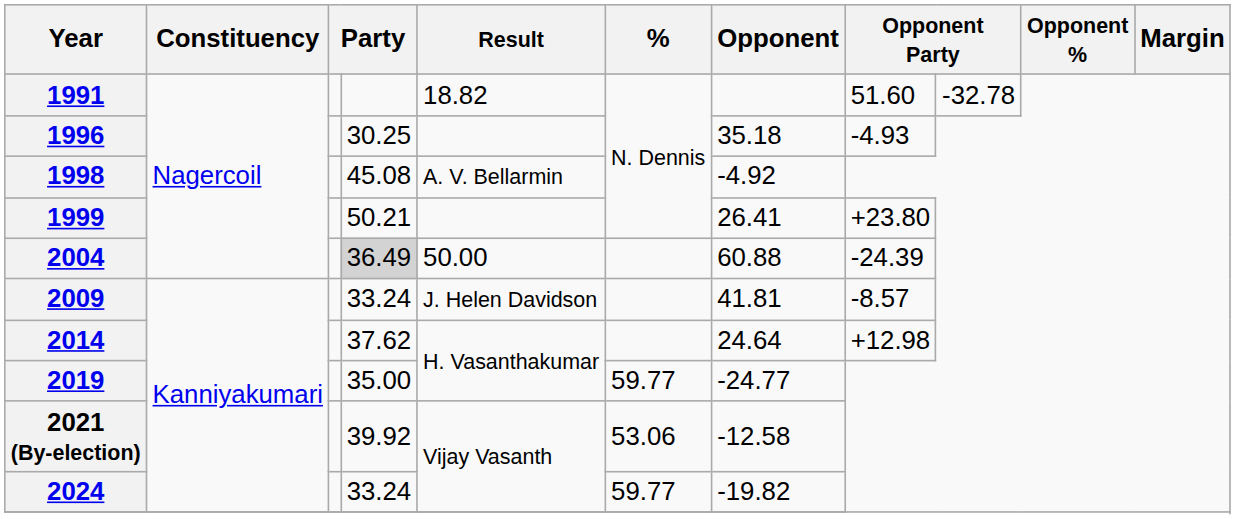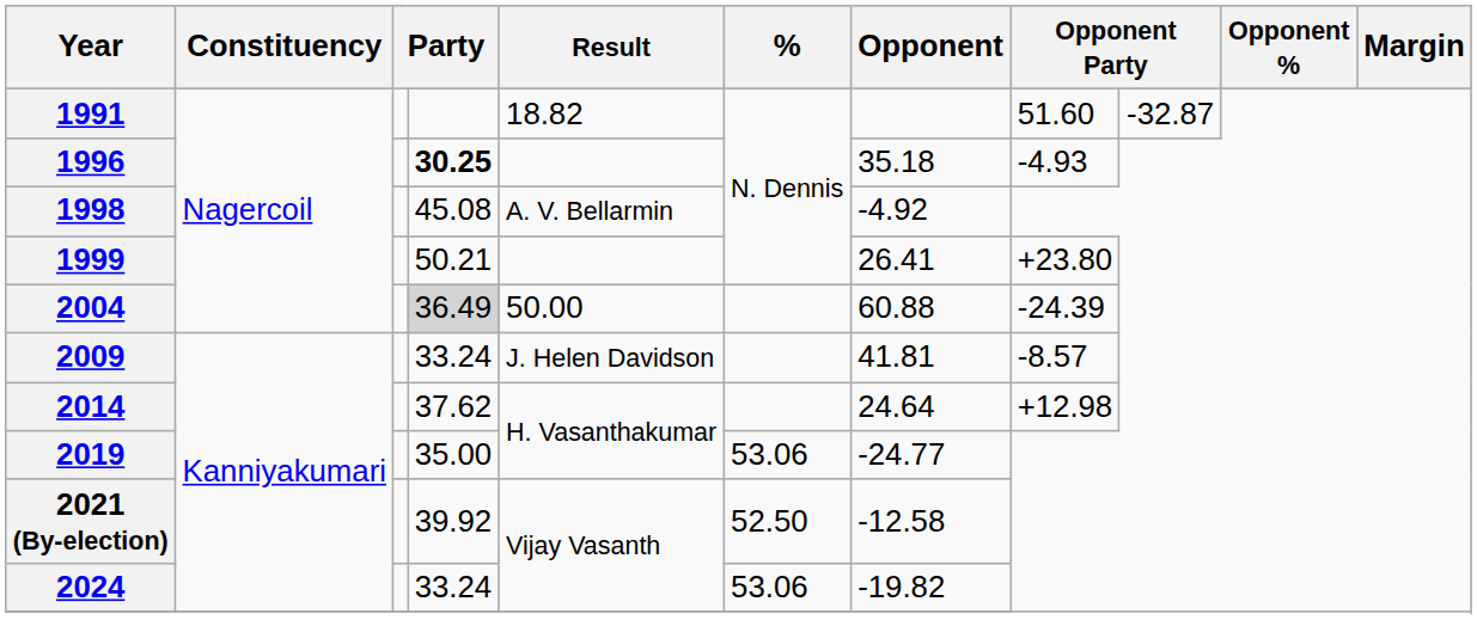 <table class="sortable wikitable">
 <tr>
 <th>Year</th>
 <th>Constituency</th>
 <th colspan="2">Party</th>
 <th><small>Result</small></th>
 <th>%</th>
 <th>Opponent</th>
 <th colspan="2"><small>Opponent<br>Party</small></th>
 <th><small>Opponent<br>%</small></th>
 <th>Margin</th>
 </tr>
 <tr>
 <th><a href='#'>1991</a></th>
 <td rowspan=5><a href='#'>Nagercoil</a></td>
 <td></td>
 <td></td>
 <td>18.82</td>
 <td rowspan=4><small>N. Dennis</small></td>
 <td></td>
 <td>51.60</td>
-<td>-32.78</td>
+<td>-32.87</td>
 </tr>
 <tr>
 <th><a href='#'>1996</a></th>
 <td></td>
-<td>30.25</td>
+<td><strong>30.25</strong></td>
 <td></td>
 <td>35.18</td>
 <td>-4.93</td>
 </tr>
 <tr>
 <th><a href='#'>1998</a></th>
 <td></td>
 <td>45.08</td>
 <td><small>A. V. Bellarmin</small></td>
 <td>-4.92</td>
 </tr>
 <tr>
 <th><a href='#'>1999</a></th>
 <td></td>
 <td>50.21</td>
 <td></td>
 <td>26.41</td>
 <td>+23.80</td>
 </tr>
 <tr>
 <th><a href='#'>2004</a></th>
 <td></td>
 <td style="background: lightgrey;">36.49</td>
 <td>50.00</td>
 <td></td>
 <td>60.88</td>
 <td>-24.39</td>
 </tr>
 <tr>
 <th><a href='#'>2009</a></th>
 <td rowspan=5><a href='#'>Kanniyakumari</a></td>
 <td></td>
 <td>33.24</td>
 <td><small>J. Helen Davidson</small></td>
 <td></td>
 <td>41.81</td>
 <td>-8.57</td>
 </tr>
 <tr>
 <th><a href='#'>2014</a></th>
 <td></td>
 <td>37.62</td>
 <td rowspan=2><small>H. Vasanthakumar</small></td>
 <td></td>
 <td>24.64</td>
 <td>+12.98</td>
 </tr>
 <tr>
 <th><a href='#'>2019</a></th>
 <td></td>
 <td>35.00</td>
-<td>59.77</td>
+<td>53.06</td>
 <td>-24.77</td>
 </tr>
 <tr>
 <th>2021<br><small>(By-election)</small></th>
 <td></td>
 <td>39.92</td>
 <td rowspan=2><small>Vijay Vasanth</small></td>
-<td>53.06</td>
+<td>52.50</td>
 <td>-12.58</td>
 </tr>
 <tr>
 <th><a href='#'>2024</a></th>
 <td></td>
 <td>33.24</td>
-<td>59.77</td>
+<td>53.06</td>
 <td>-19.82</td>
 </tr>
 <tr>
 </tr>
 </table>
